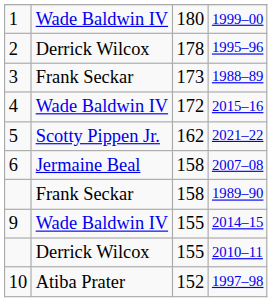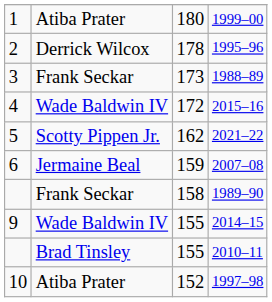 <table class="wikitable">
 <tr>
 </tr>
 <tr>
 <td>1</td>
-<td><a href='#'>Wade Baldwin IV</a></td>
+<td>Atiba Prater</td>
 <td>180</td>
 <td style="font-size:80%;"><a href='#'>1999–00</a></td>
 </tr>
 <tr>
 <td>2</td>
 <td>Derrick Wilcox</td>
 <td>178</td>
 <td style="font-size:80%;"><a href='#'>1995–96</a></td>
 </tr>
 <tr>
 <td>3</td>
 <td>Frank Seckar</td>
 <td>173</td>
 <td style="font-size:80%;"><a href='#'>1988–89</a></td>
 </tr>
 <tr>
 <td>4</td>
 <td><a href='#'>Wade Baldwin IV</a></td>
 <td>172</td>
 <td style="font-size:80%;"><a href='#'>2015–16</a></td>
 </tr>
 <tr>
 <td>5</td>
 <td><a href='#'>Scotty Pippen Jr.</a></td>
 <td>162</td>
 <td style="font-size:80%;"><a href='#'>2021–22</a></td>
 </tr>
 <tr>
 <td>6</td>
 <td><a href='#'>Jermaine Beal</a></td>
-<td>158</td>
+<td>159</td>
 <td style="font-size:80%;"><a href='#'>2007–08</a></td>
 </tr>
 <tr>
 <td></td>
 <td>Frank Seckar</td>
 <td>158</td>
 <td style="font-size:80%;"><a href='#'>1989–90</a></td>
 </tr>
 <tr>
 <td>9</td>
 <td><a href='#'>Wade Baldwin IV</a></td>
 <td>155</td>
 <td style="font-size:80%;"><a href='#'>2014–15</a></td>
 </tr>
 <tr>
 <td></td>
-<td>Derrick Wilcox</td>
+<td><a href='#'>Brad Tinsley</a></td>
 <td>155</td>
 <td style="font-size:80%;"><a href='#'>2010–11</a></td>
 </tr>
 <tr>
 <td>10</td>
 <td>Atiba Prater</td>
 <td>152</td>
 <td style="font-size:80%;"><a href='#'>1997–98</a></td>
 </tr>
 </table>
